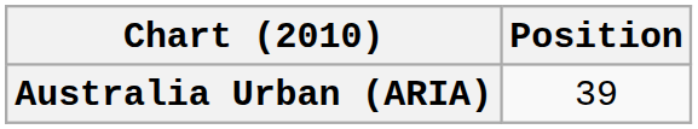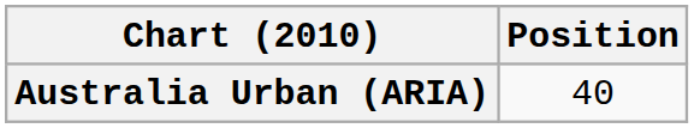 <table class="wikitable plainrowheaders" style="text-align:center">
 <tr>
 <th scope="col">Chart (2010)</th>
 <th scope="col">Position</th>
 </tr>
 <tr>
 <th scope="row">Australia Urban (ARIA)</th>
-<td style="text-align:center;">39</td>
+<td style="text-align:center;">40</td>
 </tr>
 </table>
